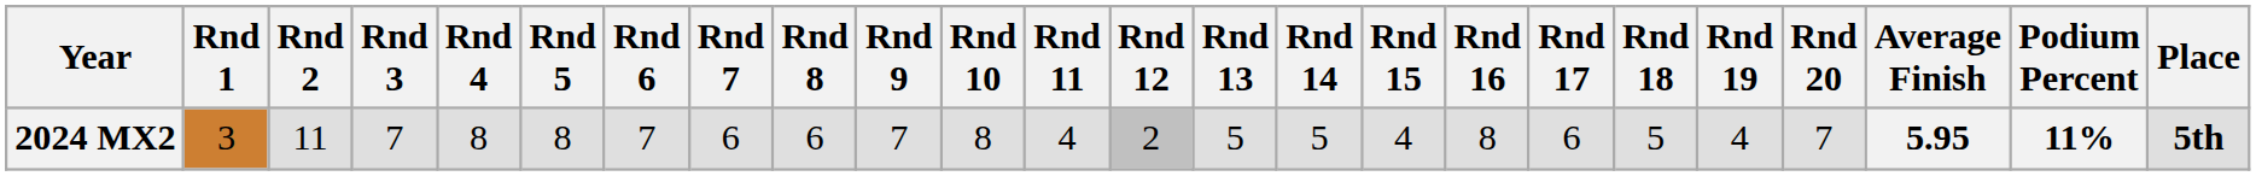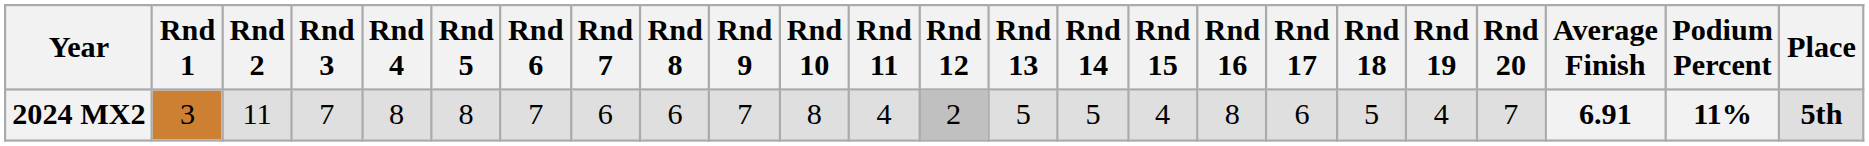 <table class="wikitable" style="font-size: 85%; text-align:center">
 <tr valign="top">
 <th valign="middle">Year</th>
 <th>Rnd<br>1</th>
 <th>Rnd<br>2</th>
 <th>Rnd<br>3</th>
 <th>Rnd<br>4</th>
 <th>Rnd<br>5</th>
 <th>Rnd<br>6</th>
 <th>Rnd<br>7</th>
 <th>Rnd<br>8</th>
 <th>Rnd<br>9</th>
 <th>Rnd<br>10</th>
 <th>Rnd<br>11</th>
 <th>Rnd<br>12</th>
 <th>Rnd<br>13</th>
 <th>Rnd<br>14</th>
 <th>Rnd<br>15</th>
 <th>Rnd<br>16</th>
 <th>Rnd<br>17</th>
 <th>Rnd<br>18</th>
 <th>Rnd<br>19</th>
 <th>Rnd<br>20</th>
 <th valign="middle">Average<br>Finish</th>
 <th valign="middle">Podium<br>Percent</th>
 <th valign="middle">Place</th>
 </tr>
 <tr>
 <th>2024 MX2</th>
 <td style="background:#CD7F32;">3</td>
 <td style="background:#dfdfdf;">11</td>
 <td style="background:#dfdfdf;">7</td>
 <td style="background:#dfdfdf;">8</td>
 <td style="background:#dfdfdf;">8</td>
 <td style="background:#dfdfdf;">7</td>
 <td style="background:#dfdfdf;">6</td>
 <td style="background:#dfdfdf;">6</td>
 <td style="background:#dfdfdf;">7</td>
 <td style="background:#dfdfdf;">8</td>
 <td style="background:#dfdfdf;">4</td>
 <td style="background: silver;">2</td>
 <td style="background:#dfdfdf;">5</td>
 <td style="background:#dfdfdf;">5</td>
 <td style="background:#dfdfdf;">4</td>
 <td style="background:#dfdfdf;">8</td>
 <td style="background:#dfdfdf;">6</td>
 <td style="background:#dfdfdf;">5</td>
 <td style="background:#dfdfdf;">4</td>
 <td style="background:#dfdfdf;">7</td>
-<th>5.95</th>
+<th>6.91</th>
 <th>11%</th>
 <th style="background:#dfdfdf;">5th</th>
 </tr>
 </table>
